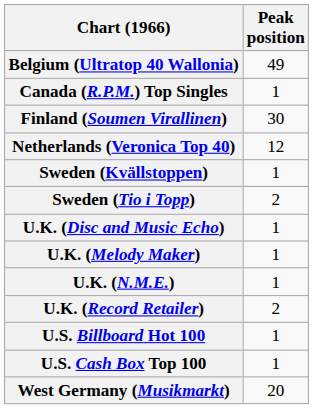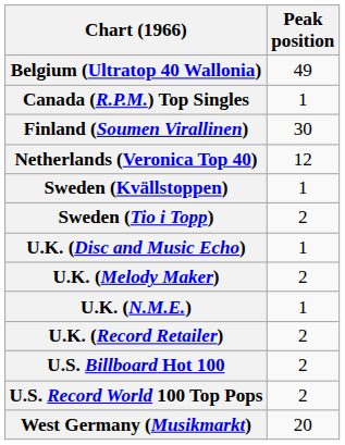 <table class="wikitable plainrowheaders sortable">
 <tr>
 <th scope="col">Chart (1966)</th>
 <th scope="col">Peak<br>position</th>
 </tr>
 <tr>
 <th scope="row">Belgium (<a href='#'>Ultratop 40 Wallonia</a>)</th>
 <td style="text-align:center;">49</td>
 </tr>
 <tr>
 <th scope="row">Canada (<a href='#'><em>R.P.M.</em></a>) Top Singles</th>
 <td style="text-align:center;">1</td>
 </tr>
 <tr>
 <th scope="row">Finland (<a href='#'><em>Soumen Virallinen</em></a>)</th>
 <td style="text-align:center;">30</td>
 </tr>
 <tr>
 <th scope="row">Netherlands (<a href='#'>Veronica Top 40</a>)</th>
 <td style="text-align:center;">12</td>
 </tr>
 <tr>
 <th scope="row">Sweden (<a href='#'>Kvällstoppen</a>)</th>
 <td style="text-align:center;">1</td>
 </tr>
 <tr>
 <th scope="row">Sweden (<em><a href='#'>Tio i Topp</a></em>)</th>
 <td style="text-align:center;">2</td>
 </tr>
 <tr>
 <th scope="row">U.K. (<em><a href='#'>Disc and Music Echo</a></em>)</th>
 <td style="text-align:center;">1</td>
 </tr>
 <tr>
 <th scope="row">U.K. (<em><a href='#'>Melody Maker</a></em>)</th>
-<td style="text-align:center;">1</td>
+<td style="text-align:center;">2</td>
 </tr>
 <tr>
 <th scope="row">U.K. (<em><a href='#'>N.M.E.</a></em>)</th>
 <td style="text-align:center;">1</td>
 </tr>
 <tr>
 <th scope="row">U.K. (<em><a href='#'>Record Retailer</a></em>)</th>
 <td style="text-align:center;">2</td>
 </tr>
 <tr>
 <th scope="row">U.S. <a href='#'><em>Billboard</em> Hot 100</a></th>
-<td style="text-align:center;">1</td>
+<td style="text-align:center;">2</td>
 </tr>
 <tr>
-<th scope="row">U.S. <em><a href='#'>Cash Box</a></em> Top 100</th>
-<td style="text-align:center;">1</td>
+<th scope="row">U.S. <em><a href='#'>Record World</a></em> 100 Top Pops</th>
+<td style="text-align:center;">2</td>
 </tr>
 <tr>
 <th scope="row">West Germany (<em><a href='#'>Musikmarkt</a></em>)</th>
 <td style="text-align:center;">20</td>
 </tr>
 </table>
